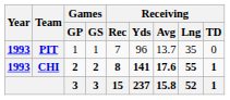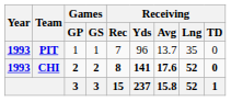 <table class="wikitable" style="text-align:center">
 <tr>
 <th rowspan="2">Year</th>
 <th rowspan="2">Team</th>
 <th colspan="2">Games</th>
 <th colspan="5">Receiving</th>
 </tr>
 <tr>
 <th>GP</th>
 <th>GS</th>
 <th>Rec</th>
 <th>Yds</th>
 <th>Avg</th>
 <th>Lng</th>
 <th>TD</th>
 </tr>
 <tr>
 <th><a href='#'>1993</a></th>
 <th><a href='#'>PIT</a></th>
 <td>1</td>
 <td>1</td>
 <td>7</td>
 <td>96</td>
 <td>13.7</td>
 <td>35</td>
 <td>0</td>
 </tr>
 <tr>
 <th><a href='#'>1993</a></th>
 <th><a href='#'>CHI</a></th>
 <td><strong>2</strong></td>
 <td><strong>2</strong></td>
 <td><strong>8</strong></td>
 <td><strong>141</strong></td>
 <td><strong>17.6</strong></td>
-<td><strong>55</strong></td>
-<td><strong>1</strong></td>
+<td><strong>52</strong></td>
+<td><strong>0</strong></td>
 </tr>
 <tr>
 <th colspan="2"></th>
 <th>3</th>
 <th>3</th>
 <th>15</th>
 <th>237</th>
 <th>15.8</th>
 <th>52</th>
 <th>1</th>
 </tr>
 </table>
